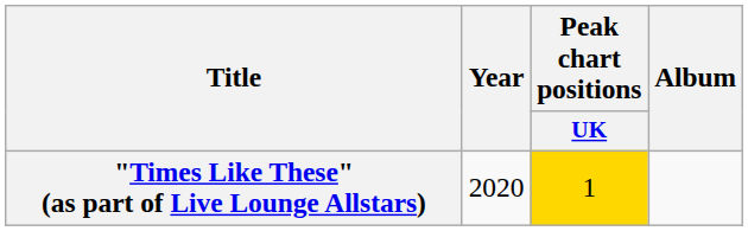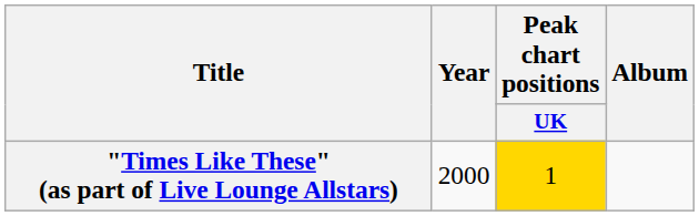 <table class="wikitable plainrowheaders" style="text-align:center;">
 <tr>
 <th scope="col" rowspan="2" style="width:16em;">Title</th>
 <th scope="col" rowspan="2" style="width:1em;">Year</th>
 <th scope="col" colspan="1">Peak chart positions</th>
 <th scope="col" rowspan="2">Album</th>
 </tr>
 <tr>
 <th scope="col" style="width:3em;font-size:85%;"><a href='#'>UK</a><br></th>
 </tr>
 <tr>
 <th scope="row">"<a href='#'>Times Like These</a>"<br><span>(as part of <a href='#'>Live Lounge Allstars</a>)</span></th>
-<td>2020</td>
+<td>2000</td>
 <td style="background: gold;">1</td>
 <td></td>
 </tr>
 </table>
